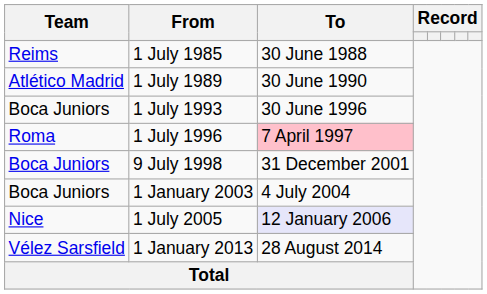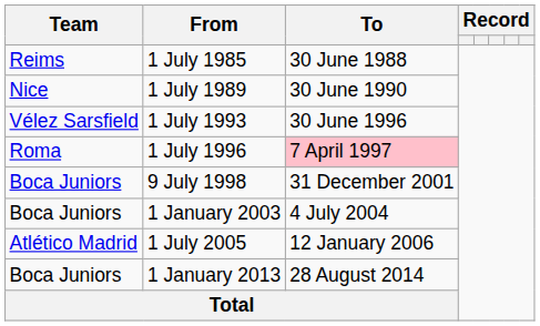 <table class="wikitable" style="text-align:center">
 <tr>
 <th rowspan="2">Team</th>
 <th rowspan="2">From</th>
 <th rowspan="2">To</th>
 <th colspan="5">Record</th>
 </tr>
 <tr>
 <th></th>
 <th></th>
 <th></th>
 <th></th>
 <th></th>
 </tr>
 <tr>
 <td align="left"><a href='#'>Reims</a></td>
 <td align="left">1 July 1985</td>
 <td align="left">30 June 1988<br></td>
 </tr>
 <tr>
-<td align="left"><a href='#'>Atlético Madrid</a></td>
+<td align="left"><a href='#'>Nice</a></td>
 <td align="left">1 July 1989</td>
 <td align="left">30 June 1990<br></td>
 </tr>
 <tr>
-<td align="left">Boca Juniors</td>
+<td align="left"><a href='#'>Vélez Sarsfield</a></td>
 <td align="left">1 July 1993</td>
 <td align="left">30 June 1996<br></td>
 </tr>
 <tr>
 <td align="left"><a href='#'>Roma</a></td>
 <td align="left">1 July 1996</td>
 <td align="left" style="background: pink;">7 April 1997<br></td>
 </tr>
 <tr>
 <td align="left"><a href='#'>Boca Juniors</a></td>
 <td align="left">9 July 1998</td>
 <td align="left">31 December 2001<br></td>
 </tr>
 <tr>
 <td align="left">Boca Juniors</td>
 <td align="left">1 January 2003</td>
 <td align="left">4 July 2004<br></td>
 </tr>
 <tr>
-<td align="left"><a href='#'>Nice</a></td>
+<td align="left"><a href='#'>Atlético Madrid</a></td>
 <td align="left">1 July 2005</td>
-<td align="left" style="background: lavender;">12 January 2006<br></td>
+<td align="left">12 January 2006<br></td>
 </tr>
 <tr>
-<td align="left"><a href='#'>Vélez Sarsfield</a></td>
+<td align="left">Boca Juniors</td>
 <td align="left">1 January 2013</td>
 <td align="left">28 August 2014<br></td>
 </tr>
 <tr>
 <th colspan="3">Total<br></th>
 </tr>
 </table>
